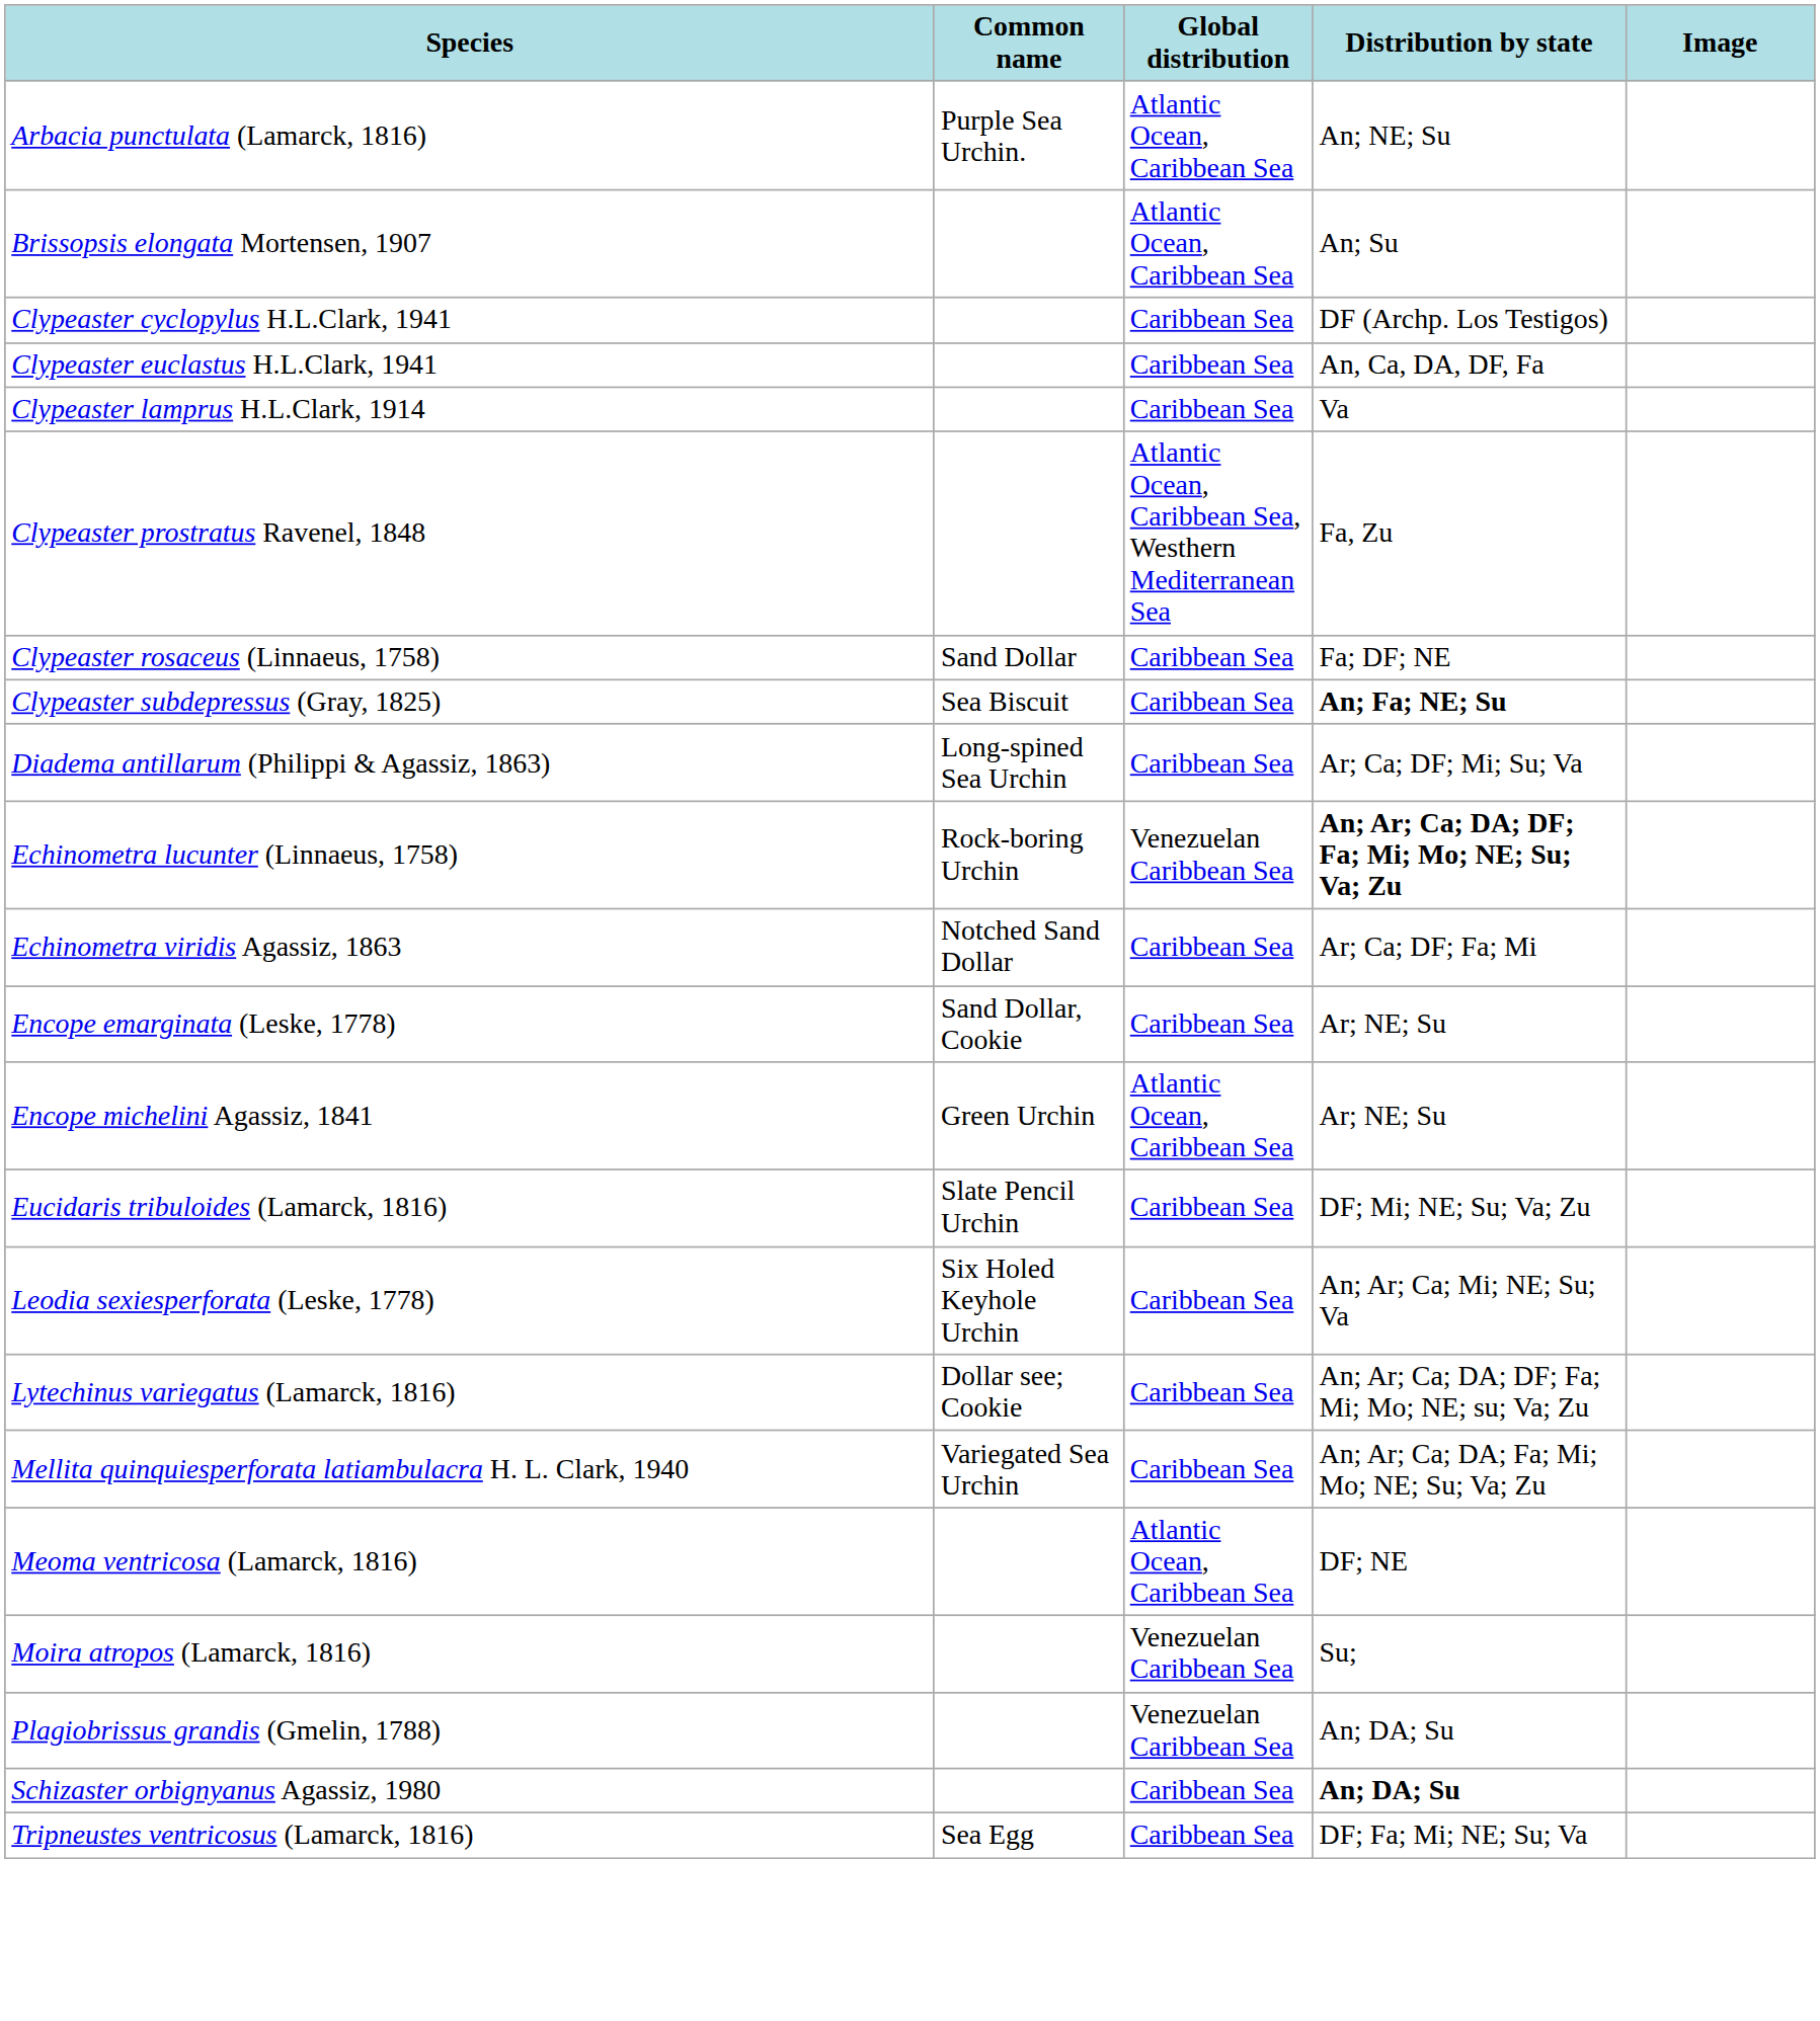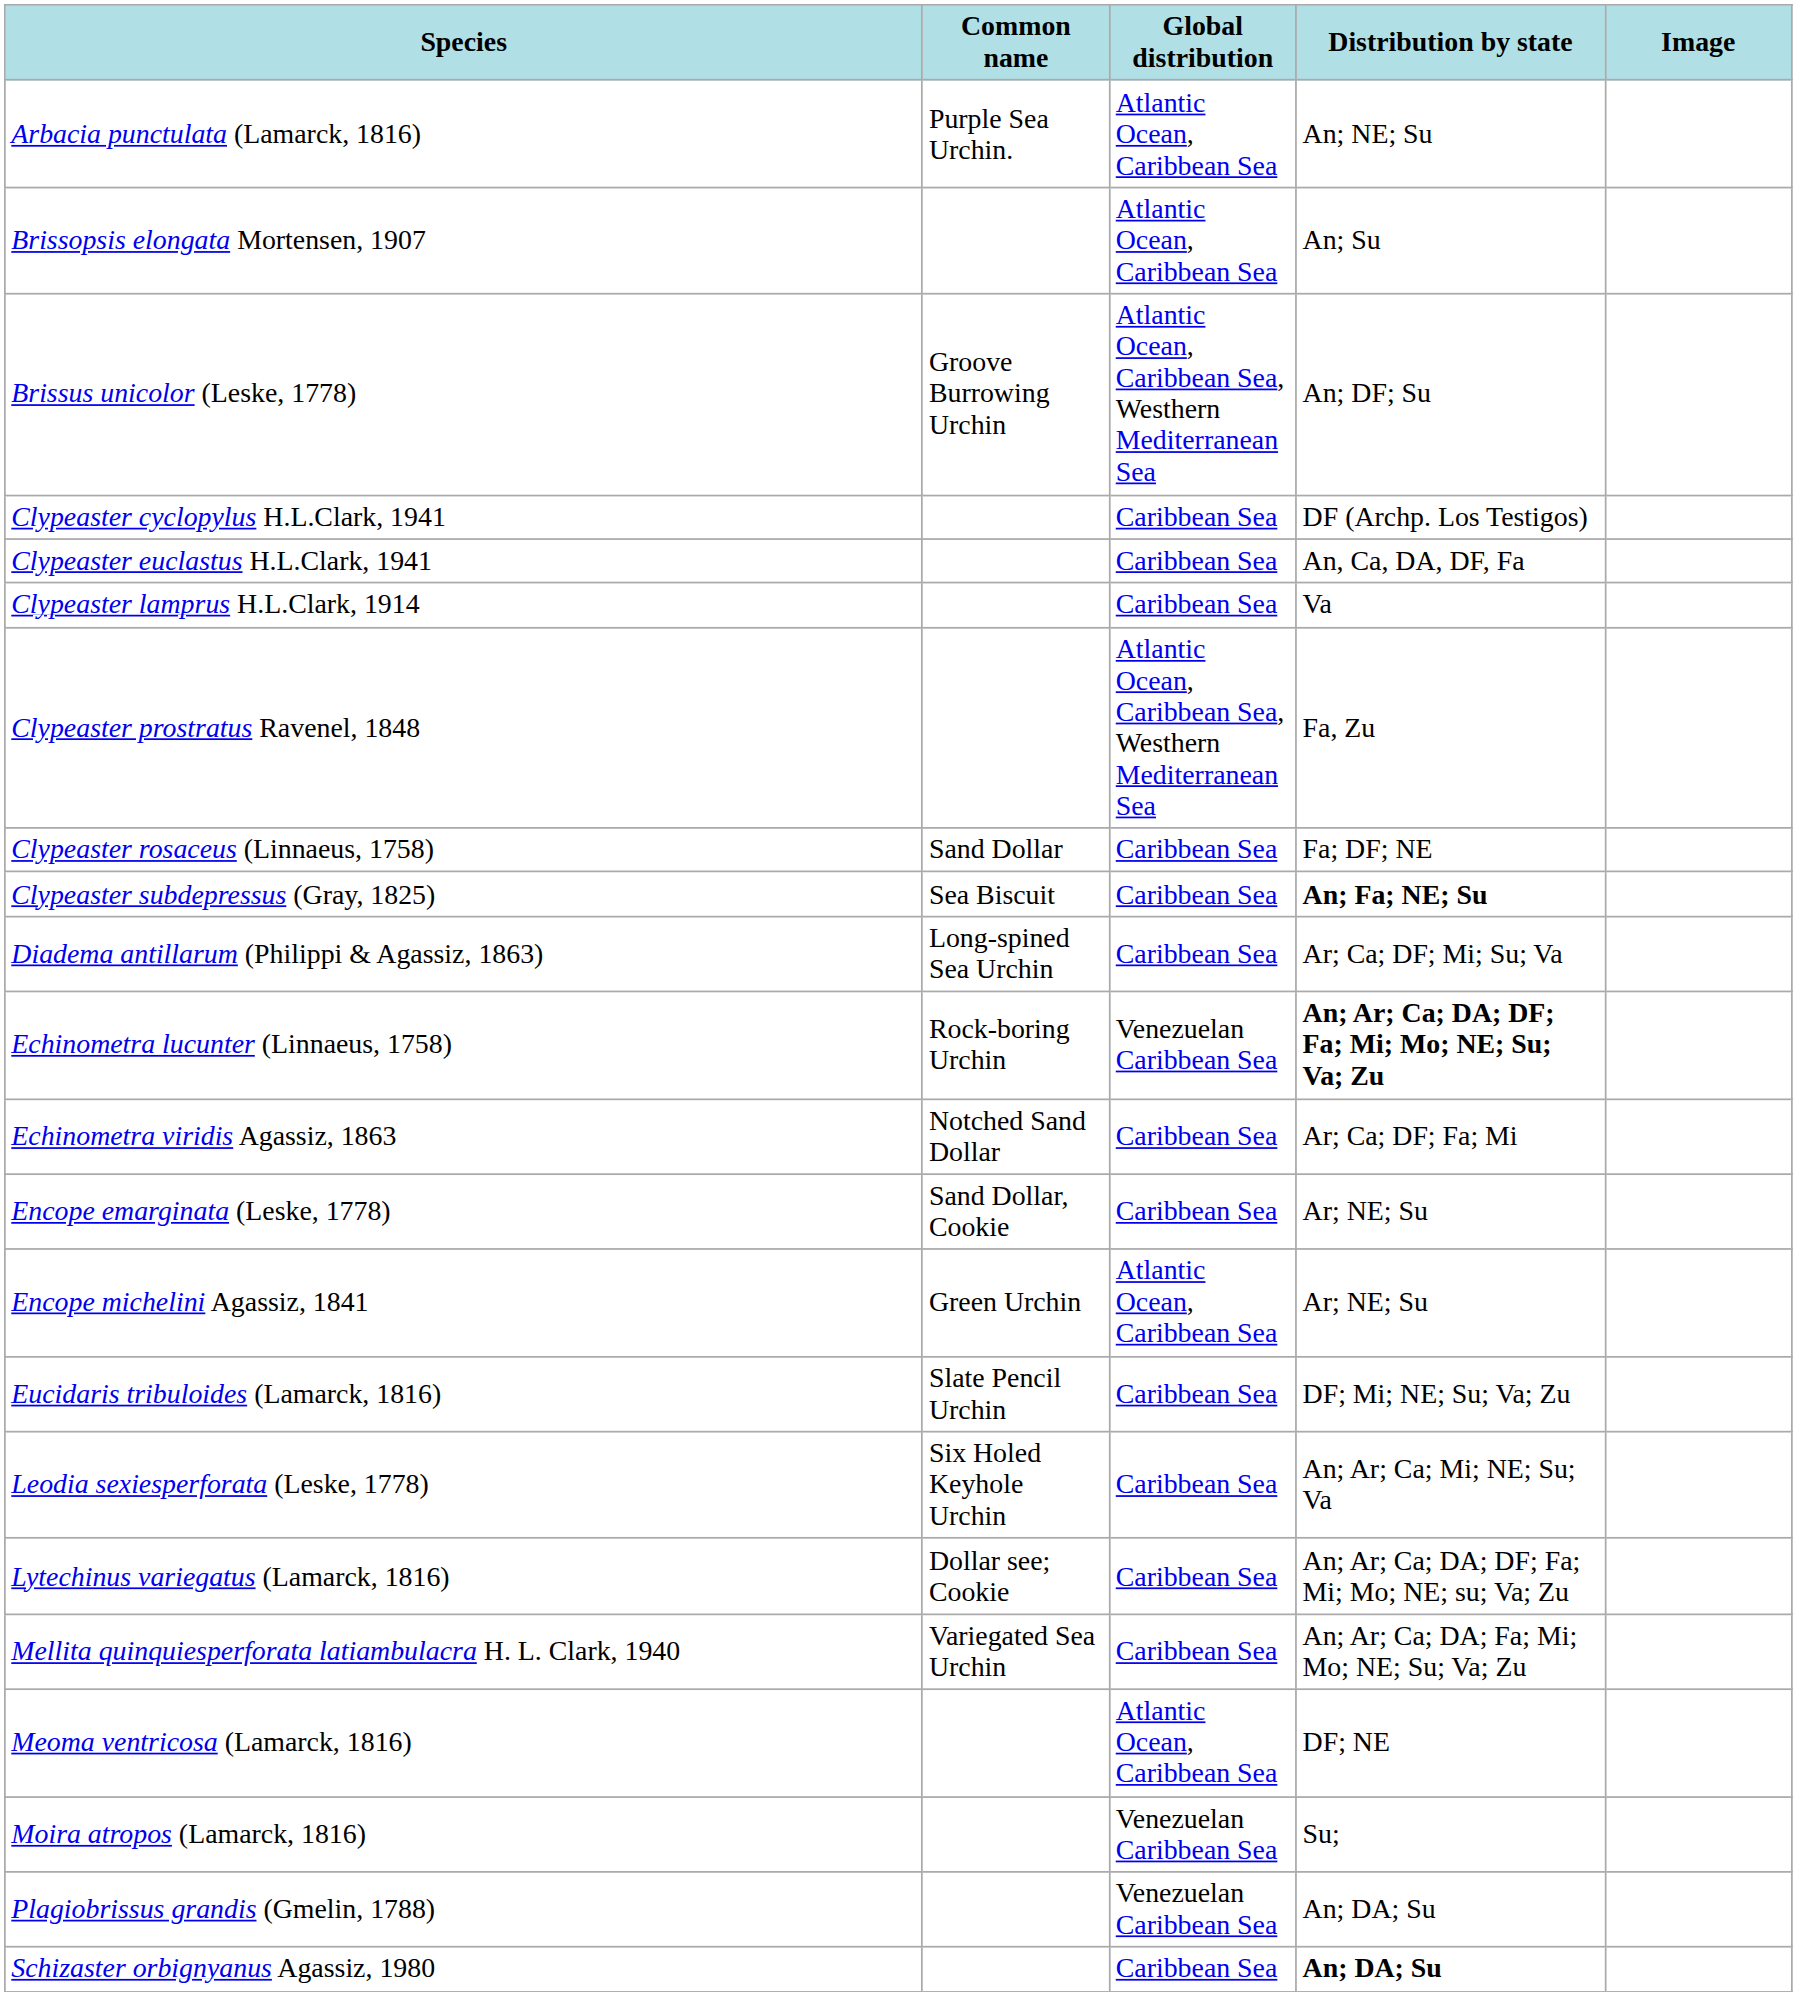 <table class="wikitable" style="background:#fff;" class="sortable wikitable">
 <tr>
 <th style="background:PowderBlue; color:Black; width:520px;" px>Species</th>
 <th style="background:PowderBlue; color:Black; width:100px;" px>Common name</th>
 <th style="background:PowderBlue; color:Black; width:100px;" px>Global distribution</th>
 <th style="background:PowderBlue; color:Black; width:170px;" px>Distribution by state</th>
 <th style="background:PowderBlue; color:Black; width:100px;" px>Image</th>
 </tr>
 <tr>
 <td><em><a href='#'>Arbacia punctulata</a></em> (Lamarck, 1816)</td>
 <td>Purple Sea Urchin.</td>
 <td><a href='#'>Atlantic Ocean</a>, <a href='#'>Caribbean Sea</a></td>
 <td>An; NE; Su</td>
 <td></td>
 </tr>
 <tr>
 <td><em><a href='#'>Brissopsis elongata</a></em> Mortensen, 1907</td>
 <td></td>
 <td><a href='#'>Atlantic Ocean</a>, <a href='#'>Caribbean Sea</a></td>
 <td>An; Su</td>
+<td></td>
+</tr>
+<tr>
+<td><em><a href='#'>Brissus unicolor</a></em> (Leske, 1778)</td>
+<td>Groove Burrowing Urchin</td>
+<td><a href='#'>Atlantic Ocean</a>, <a href='#'>Caribbean Sea</a>, Westhern <a href='#'>Mediterranean Sea</a></td>
+<td>An; DF; Su</td>
 <td></td>
 </tr>
 <tr>
 <td><em><a href='#'>Clypeaster cyclopylus</a></em> H.L.Clark, 1941</td>
 <td></td>
 <td><a href='#'>Caribbean Sea</a></td>
 <td>DF (Archp. Los Testigos)</td>
 <td></td>
 </tr>
 <tr>
 <td><em><a href='#'>Clypeaster euclastus</a></em> H.L.Clark, 1941</td>
 <td></td>
 <td><a href='#'>Caribbean Sea</a></td>
 <td>An, Ca, DA, DF,  Fa</td>
 <td></td>
 </tr>
 <tr>
 <td><em><a href='#'>Clypeaster lamprus</a></em> H.L.Clark, 1914</td>
 <td></td>
 <td><a href='#'>Caribbean Sea</a></td>
 <td>Va</td>
 <td></td>
 </tr>
 <tr>
 <td><em><a href='#'>Clypeaster prostratus</a></em> Ravenel, 1848</td>
 <td></td>
 <td><a href='#'>Atlantic Ocean</a>, <a href='#'>Caribbean Sea</a>, Westhern <a href='#'>Mediterranean Sea</a></td>
 <td>Fa, Zu</td>
 <td></td>
 </tr>
 <tr>
 <td><em><a href='#'>Clypeaster rosaceus</a></em> (Linnaeus, 1758)</td>
 <td>Sand Dollar</td>
 <td><a href='#'>Caribbean Sea</a></td>
 <td>Fa; DF; NE</td>
 <td></td>
 </tr>
 <tr>
 <td><em><a href='#'>Clypeaster subdepressus</a></em> (Gray, 1825)</td>
 <td>Sea Biscuit</td>
 <td><a href='#'>Caribbean Sea</a></td>
 <td><strong>An; Fa; NE; Su</strong></td>
 <td></td>
 </tr>
 <tr>
 <td><em><a href='#'>Diadema antillarum</a></em> (Philippi & Agassiz, 1863)</td>
 <td>Long-spined Sea Urchin</td>
 <td><a href='#'>Caribbean Sea</a></td>
 <td>Ar; Ca; DF; Mi; Su; Va</td>
 <td></td>
 </tr>
 <tr>
 <td><em><a href='#'>Echinometra lucunter</a></em> (Linnaeus, 1758)</td>
 <td>Rock-boring Urchin</td>
 <td>Venezuelan <a href='#'>Caribbean Sea</a></td>
 <td><strong>An; Ar; Ca; DA; DF; Fa; Mi; Mo; NE; Su; Va; Zu</strong></td>
 <td></td>
 </tr>
 <tr>
 <td><em><a href='#'>Echinometra viridis</a></em> Agassiz, 1863</td>
 <td>Notched Sand Dollar</td>
 <td><a href='#'>Caribbean Sea</a></td>
 <td>Ar; Ca; DF; Fa; Mi</td>
 <td></td>
 </tr>
 <tr>
 <td><em><a href='#'>Encope emarginata</a></em> (Leske, 1778)</td>
 <td>Sand Dollar, Cookie</td>
 <td><a href='#'>Caribbean Sea</a></td>
 <td>Ar; NE; Su</td>
 <td></td>
 </tr>
 <tr>
 <td><em><a href='#'>Encope michelini</a></em> Agassiz, 1841</td>
 <td>Green Urchin</td>
 <td><a href='#'>Atlantic Ocean</a>, <a href='#'>Caribbean Sea</a></td>
 <td>Ar; NE; Su</td>
 <td></td>
 </tr>
 <tr>
 <td><em><a href='#'>Eucidaris tribuloides</a></em> (Lamarck, 1816)</td>
 <td>Slate Pencil Urchin</td>
 <td><a href='#'>Caribbean Sea</a></td>
 <td>DF; Mi; NE; Su; Va; Zu</td>
 <td></td>
 </tr>
 <tr>
 <td><em><a href='#'>Leodia sexiesperforata</a></em> (Leske, 1778)</td>
 <td>Six Holed Keyhole Urchin</td>
 <td><a href='#'>Caribbean Sea</a></td>
 <td>An; Ar; Ca; Mi; NE; Su; Va</td>
 <td></td>
 </tr>
 <tr>
 <td><em><a href='#'>Lytechinus variegatus</a></em> (Lamarck, 1816)</td>
 <td>Dollar see; Cookie</td>
 <td><a href='#'>Caribbean Sea</a></td>
 <td>An; Ar; Ca; DA; DF; Fa; Mi; Mo; NE; su; Va; Zu</td>
 <td></td>
 </tr>
 <tr>
 <td><em><a href='#'>Mellita quinquiesperforata latiambulacra</a></em> H. L. Clark, 1940</td>
 <td>Variegated Sea Urchin</td>
 <td><a href='#'>Caribbean Sea</a></td>
 <td>An; Ar; Ca; DA; Fa; Mi; Mo; NE; Su; Va; Zu</td>
 <td></td>
 </tr>
 <tr>
 <td><em><a href='#'>Meoma ventricosa</a></em> (Lamarck, 1816)</td>
 <td></td>
 <td><a href='#'>Atlantic Ocean</a>, <a href='#'>Caribbean Sea</a></td>
 <td>DF; NE</td>
 <td></td>
 </tr>
 <tr>
 <td><em><a href='#'>Moira atropos</a></em> (Lamarck, 1816)</td>
 <td></td>
 <td>Venezuelan <a href='#'>Caribbean Sea</a></td>
 <td>Su;</td>
 <td></td>
 </tr>
 <tr>
 <td><em><a href='#'>Plagiobrissus grandis</a></em> (Gmelin, 1788)</td>
 <td></td>
 <td>Venezuelan <a href='#'>Caribbean Sea</a></td>
 <td>An; DA; Su</td>
 <td></td>
 </tr>
 <tr>
 <td><em><a href='#'>Schizaster orbignyanus</a></em> Agassiz, 1980</td>
 <td></td>
 <td><a href='#'>Caribbean Sea</a></td>
 <td><strong>An; DA; Su</strong></td>
 <td></td>
 </tr>
-<tr>
-<td><em><a href='#'>Tripneustes ventricosus</a></em> (Lamarck, 1816)</td>
-<td>Sea Egg</td>
-<td><a href='#'>Caribbean Sea</a></td>
-<td>DF; Fa; Mi; NE; Su; Va</td>
-<td></td>
-</tr>
 </table>
